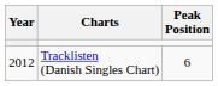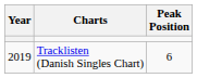 <table class="wikitable">
 <tr>
 <th width="33" rowspan="1" style="text-align:center;">Year</th>
 <th>Charts</th>
 <th>Peak <br>Position</th>
 </tr>
 <tr>
 <th align="center"></th>
 </tr>
 <tr>
-<td align="center">2012</td>
+<td align="center">2019</td>
 <td><a href='#'>Tracklisten</a> <br>(Danish Singles Chart)</td>
 <td align="center">6</td>
 </tr>
 </table>
